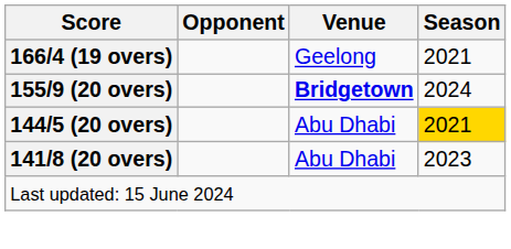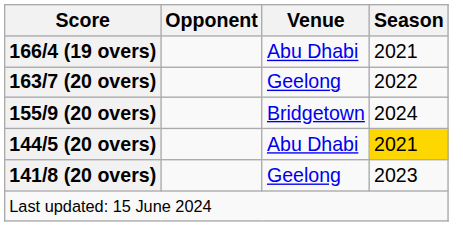 <table class="wikitable"style="font-size: 90%">
 <tr>
 <th>Score</th>
 <th>Opponent</th>
 <th>Venue</th>
 <th>Season</th>
 </tr>
 <tr>
 <th>166/4 (19 overs)</th>
 <td></td>
+<td><a href='#'>Abu Dhabi</a></td>
+<td>2021</td>
+</tr>
+<tr>
+<th>163/7 (20 overs)</th>
+<td></td>
 <td><a href='#'>Geelong</a></td>
-<td>2021</td>
+<td>2022</td>
 </tr>
 <tr>
 <th>155/9 (20 overs)</th>
 <td></td>
-<td><strong><a href='#'>Bridgetown</a></strong></td>
+<td><a href='#'>Bridgetown</a></td>
 <td>2024</td>
 </tr>
 <tr>
 <th>144/5 (20 overs)</th>
 <td></td>
 <td><a href='#'>Abu Dhabi</a></td>
 <td style="background: gold;">2021</td>
 </tr>
 <tr>
 <th>141/8 (20 overs)</th>
 <td></td>
-<td><a href='#'>Abu Dhabi</a></td>
+<td><a href='#'>Geelong</a></td>
 <td>2023</td>
 </tr>
 <tr>
 <td colspan="4"><small>Last updated: 15 June 2024</small></td>
 </tr>
 </table>
